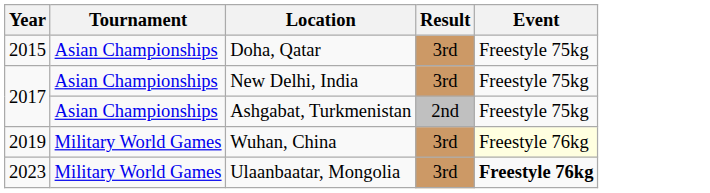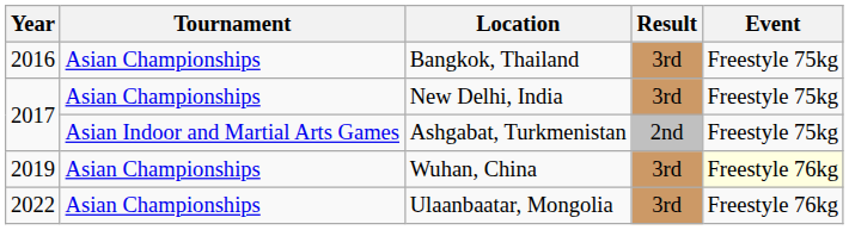 <table class="wikitable" style="font-size:95%;">
 <tr>
 <th>Year</th>
 <th>Tournament</th>
 <th>Location</th>
 <th>Result</th>
 <th>Event</th>
 </tr>
 <tr>
-<td>2015</td>
+<td>2016</td>
 <td><a href='#'>Asian Championships</a></td>
-<td>Doha, Qatar</td>
+<td>Bangkok, Thailand</td>
 <td align="center" bgcolor="cc9966">3rd</td>
 <td>Freestyle 75kg</td>
 </tr>
 <tr>
 <td rowspan=2>2017</td>
 <td><a href='#'>Asian Championships</a></td>
 <td>New Delhi, India</td>
 <td align="center" bgcolor="cc9966">3rd</td>
 <td>Freestyle 75kg</td>
 </tr>
 <tr>
-<td><a href='#'>Asian Championships</a></td>
+<td><a href='#'>Asian Indoor and Martial Arts Games</a></td>
 <td>Ashgabat, Turkmenistan</td>
 <td align="center" bgcolor="silver">2nd</td>
 <td>Freestyle 75kg</td>
 </tr>
 <tr>
 <td>2019</td>
-<td><a href='#'>Military World Games</a></td>
+<td><a href='#'>Asian Championships</a></td>
 <td>Wuhan, China</td>
 <td align="center" bgcolor="cc9966">3rd</td>
 <td style="background: lightyellow;">Freestyle 76kg</td>
 </tr>
 <tr>
-<td>2023</td>
-<td><a href='#'>Military World Games</a></td>
+<td>2022</td>
+<td><a href='#'>Asian Championships</a></td>
 <td>Ulaanbaatar, Mongolia</td>
 <td align="center" bgcolor="cc9966">3rd</td>
-<td><strong>Freestyle 76kg</strong></td>
+<td>Freestyle 76kg</td>
 </tr>
 </table>
